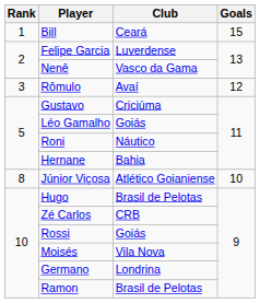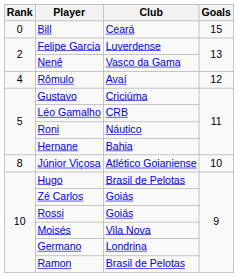 <table class="wikitable" style="text-align:center">
 <tr>
 <th>Rank</th>
 <th>Player</th>
 <th>Club</th>
 <th>Goals</th>
 </tr>
 <tr>
-<td>1</td>
+<td>0</td>
 <td align="left"><a href='#'>Bill</a></td>
 <td align="left"><a href='#'>Ceará</a></td>
 <td>15</td>
 </tr>
 <tr>
 <td rowspan="2">2</td>
 <td align="left"><a href='#'>Felipe Garcia</a></td>
 <td align="left"><a href='#'>Luverdense</a></td>
 <td rowspan="2">13</td>
 </tr>
 <tr>
 <td align="left"><a href='#'>Nenê</a></td>
 <td align="left"><a href='#'>Vasco da Gama</a></td>
 </tr>
 <tr>
-<td>3</td>
+<td>4</td>
 <td align="left"><a href='#'>Rômulo</a></td>
 <td align="left"><a href='#'>Avaí</a></td>
 <td>12</td>
 </tr>
 <tr>
 <td rowspan="4">5</td>
 <td align="left"><a href='#'>Gustavo</a></td>
 <td align="left"><a href='#'>Criciúma</a></td>
 <td rowspan="4">11</td>
 </tr>
 <tr>
 <td align="left"><a href='#'>Léo Gamalho</a></td>
-<td align="left"><a href='#'>Goiás</a></td>
+<td align="left"><a href='#'>CRB</a></td>
 </tr>
 <tr>
 <td align="left"><a href='#'>Roni</a></td>
 <td align="left"><a href='#'>Náutico</a></td>
 </tr>
 <tr>
 <td align="left"><a href='#'>Hernane</a></td>
 <td align="left"><a href='#'>Bahia</a></td>
 </tr>
 <tr>
 <td>8</td>
 <td align="left"><a href='#'>Júnior Viçosa</a></td>
 <td align="left"><a href='#'>Atlético Goianiense</a></td>
 <td>10</td>
 </tr>
 <tr>
 <td rowspan="6">10</td>
 <td align="left"><a href='#'>Hugo</a></td>
 <td align="left"><a href='#'>Brasil de Pelotas</a></td>
 <td rowspan="6">9</td>
 </tr>
 <tr>
 <td align="left"><a href='#'>Zé Carlos</a></td>
-<td align="left"><a href='#'>CRB</a></td>
+<td align="left"><a href='#'>Goiás</a></td>
 </tr>
 <tr>
 <td align="left"><a href='#'>Rossi</a></td>
 <td align="left"><a href='#'>Goiás</a></td>
 </tr>
 <tr>
 <td align="left"><a href='#'>Moisés</a></td>
 <td align="left"><a href='#'>Vila Nova</a></td>
 </tr>
 <tr>
 <td align="left"><a href='#'>Germano</a></td>
 <td align="left"><a href='#'>Londrina</a></td>
 </tr>
 <tr>
 <td align="left"><a href='#'>Ramon</a></td>
 <td align="left"><a href='#'>Brasil de Pelotas</a></td>
 </tr>
 </table>
